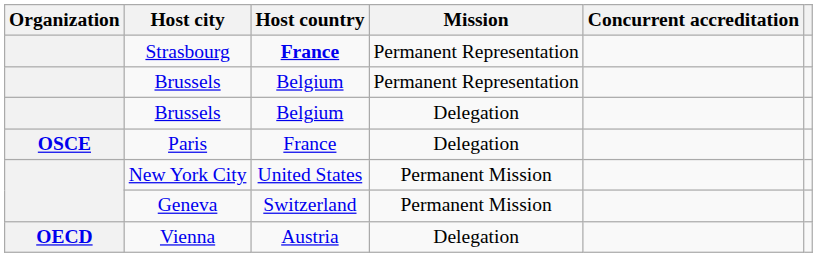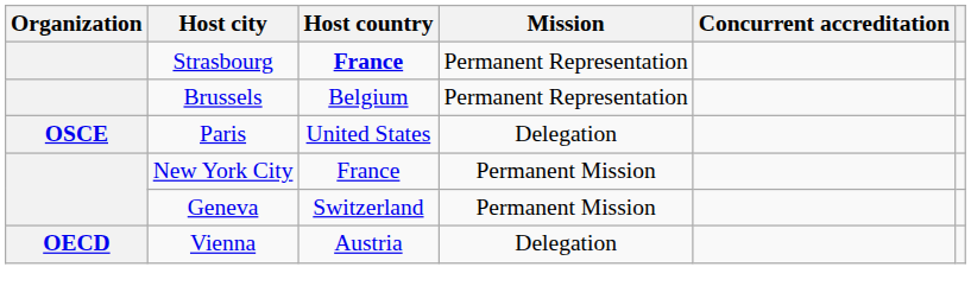 <table class="wikitable plainrowheaders" style="text-align:center;" style="text-align:center;">
 <tr>
 <th scope="col">Organization</th>
 <th scope="col">Host city</th>
 <th scope="col">Host country</th>
 <th scope="col">Mission</th>
 <th scope="col">Concurrent accreditation</th>
 <th scope="col"></th>
 </tr>
 <tr>
 <th scope="row"></th>
 <td><a href='#'>Strasbourg</a></td>
 <td><strong><a href='#'>France</a></strong></td>
 <td>Permanent Representation</td>
 <td></td>
 <td></td>
 </tr>
 <tr>
 <th scope="row"></th>
 <td><a href='#'>Brussels</a></td>
 <td><a href='#'>Belgium</a></td>
 <td>Permanent Representation</td>
 <td></td>
 <td></td>
 </tr>
 <tr>
-<th scope="row"></th>
-<td><a href='#'>Brussels</a></td>
-<td><a href='#'>Belgium</a></td>
-<td>Delegation</td>
-<td></td>
-<td></td>
-</tr>
-<tr>
 <th scope="row"><a href='#'>OSCE</a></th>
 <td><a href='#'>Paris</a></td>
-<td><a href='#'>France</a></td>
+<td><a href='#'>United States</a></td>
 <td>Delegation</td>
 <td></td>
 <td></td>
 </tr>
 <tr>
 <th scope="row" rowspan="2"></th>
 <td><a href='#'>New York City</a></td>
-<td><a href='#'>United States</a></td>
+<td><a href='#'>France</a></td>
 <td>Permanent Mission</td>
 <td></td>
 <td></td>
 </tr>
 <tr>
 <td><a href='#'>Geneva</a></td>
 <td><a href='#'>Switzerland</a></td>
 <td>Permanent Mission</td>
 <td></td>
 <td></td>
 </tr>
 <tr>
 <th scope="row"><a href='#'>OECD</a></th>
 <td><a href='#'>Vienna</a></td>
 <td><a href='#'>Austria</a></td>
 <td>Delegation</td>
 <td></td>
 <td></td>
 </tr>
 </table>
